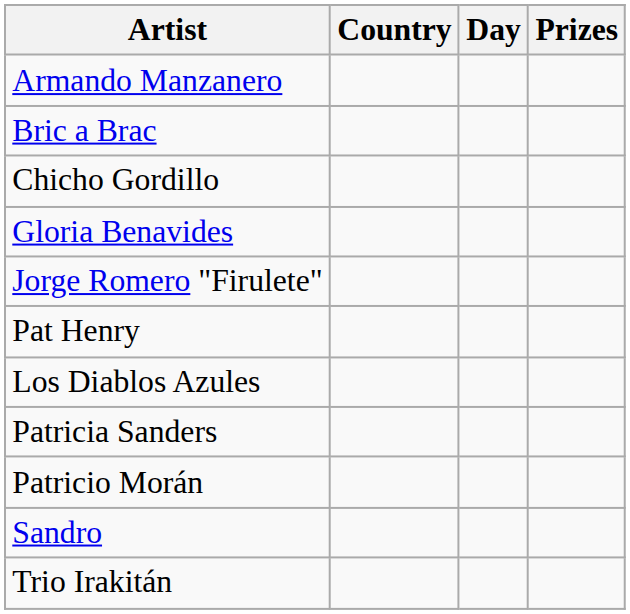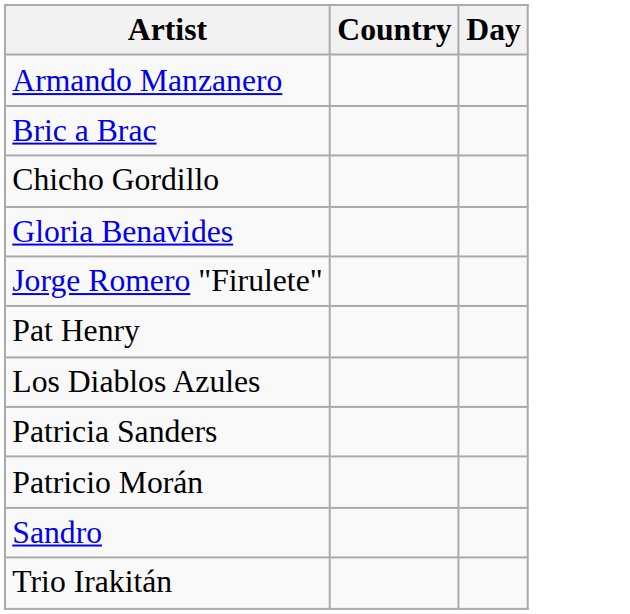 <table class="wikitable">
 <tr>
 <th>Artist</th>
 <th>Country</th>
 <th>Day</th>
-<th>Prizes</th>
 </tr>
 <tr>
 <td><a href='#'>Armando Manzanero</a></td>
-<td></td>
 <td></td>
 <td></td>
 </tr>
 <tr>
 <td><a href='#'>Bric a Brac</a></td>
 <td></td>
 <td></td>
-<td></td>
 </tr>
 <tr>
 <td>Chicho Gordillo</td>
-<td></td>
 <td></td>
 <td></td>
 </tr>
 <tr>
 <td><a href='#'>Gloria Benavides</a></td>
 <td></td>
 <td></td>
-<td></td>
 </tr>
 <tr>
 <td><a href='#'>Jorge Romero</a> "Firulete"</td>
-<td></td>
 <td></td>
 <td></td>
 </tr>
 <tr>
 <td>Pat Henry</td>
 <td></td>
 <td></td>
-<td></td>
 </tr>
 <tr>
 <td>Los Diablos Azules</td>
-<td></td>
 <td></td>
 <td></td>
 </tr>
 <tr>
 <td>Patricia Sanders</td>
 <td></td>
 <td></td>
-<td></td>
 </tr>
 <tr>
 <td>Patricio Morán</td>
-<td></td>
 <td></td>
 <td></td>
 </tr>
 <tr>
 <td><a href='#'>Sandro</a></td>
 <td></td>
 <td></td>
-<td></td>
 </tr>
 <tr>
 <td>Trio Irakitán</td>
 <td></td>
 <td></td>
-<td></td>
 </tr>
 </table>
